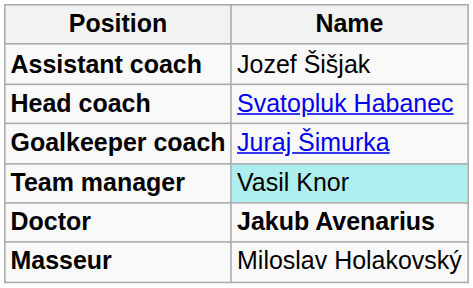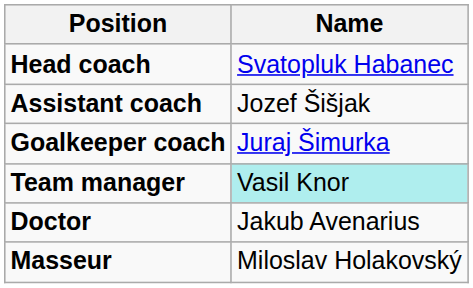 <table class="wikitable">
 <tr>
 <th>Position</th>
 <th>Name</th>
 </tr>
 <tr>
+<td><strong>Head coach</strong></td>
+<td> <a href='#'>Svatopluk Habanec</a></td>
+</tr>
+<tr>
 <td><strong>Assistant coach</strong></td>
 <td> Jozef Šišjak</td>
-</tr>
-<tr>
-<td><strong>Head coach</strong></td>
-<td> <a href='#'>Svatopluk Habanec</a></td>
 </tr>
 <tr>
 <td><strong>Goalkeeper coach</strong></td>
 <td> <a href='#'>Juraj Šimurka</a></td>
 </tr>
 <tr>
 <td><strong>Team manager</strong></td>
 <td style="background: paleturquoise;"> Vasil Knor</td>
 </tr>
 <tr>
 <td><strong>Doctor</strong></td>
-<td><strong> Jakub Avenarius</strong></td>
+<td> Jakub Avenarius</td>
 </tr>
 <tr>
 <td><strong>Masseur</strong></td>
 <td> Miloslav Holakovský</td>
 </tr>
 </table>
